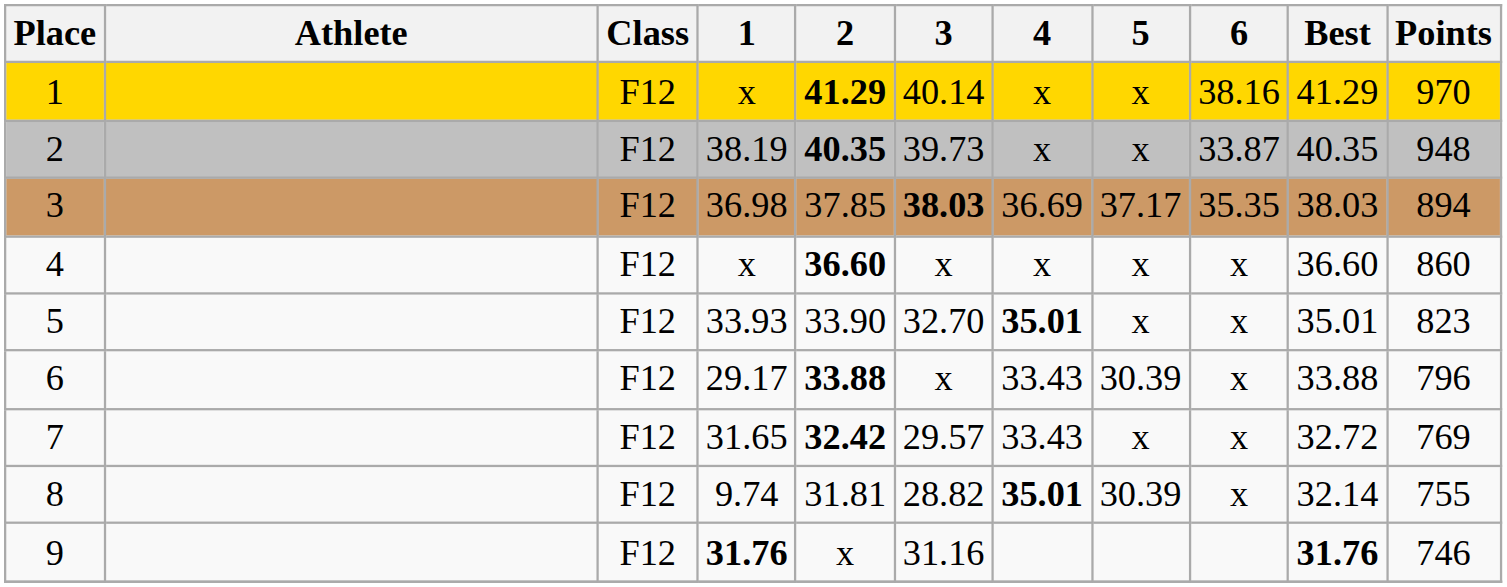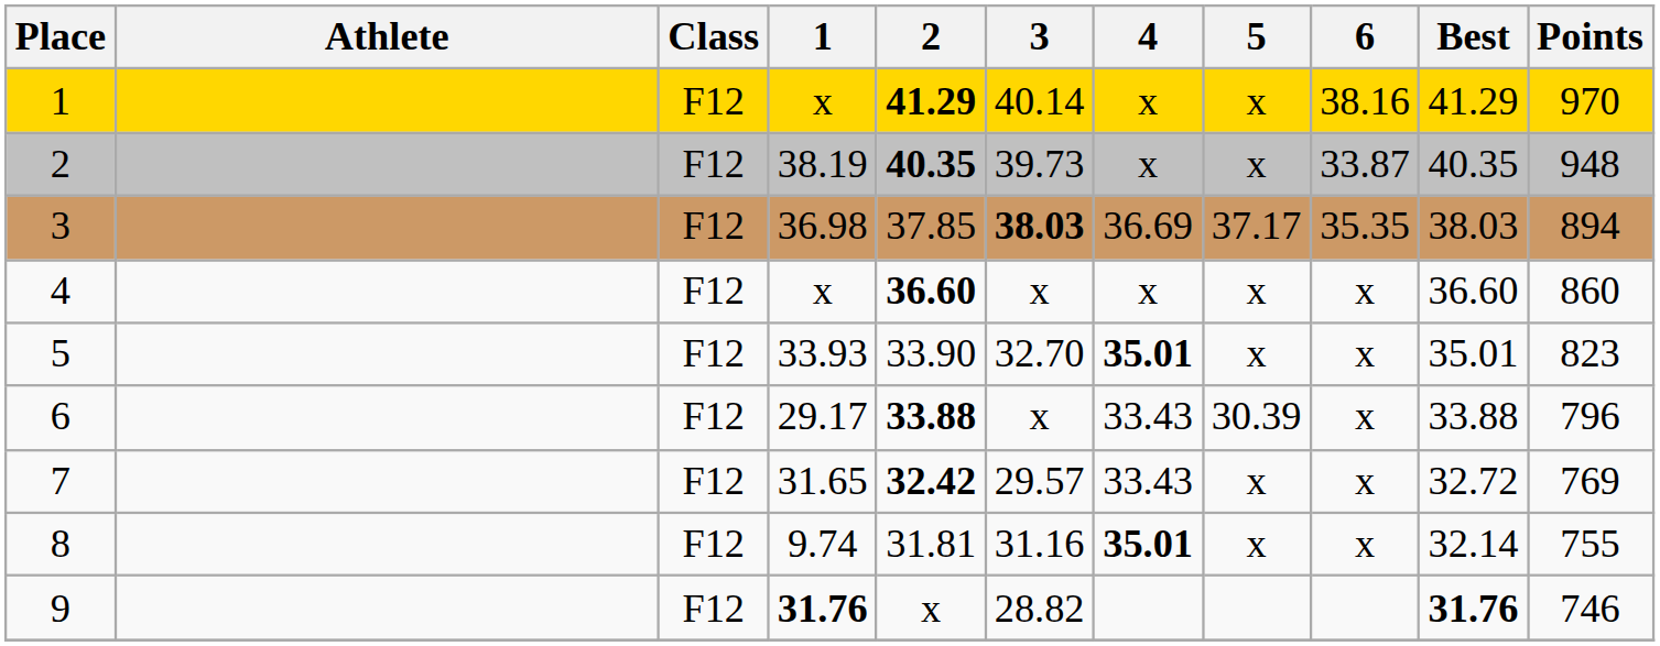 <table class="wikitable" style="text-align:center">
 <tr>
 <th>Place</th>
 <th width=210>Athlete</th>
 <th>Class</th>
 <th>1</th>
 <th>2</th>
 <th>3</th>
 <th>4</th>
 <th>5</th>
 <th>6</th>
 <th>Best</th>
 <th>Points</th>
 </tr>
 <tr bgcolor=gold>
 <td>1</td>
 <td align=left></td>
 <td>F12</td>
 <td>x</td>
 <td><strong>41.29</strong></td>
 <td>40.14</td>
 <td>x</td>
 <td>x</td>
 <td>38.16</td>
 <td>41.29</td>
 <td>970</td>
 </tr>
 <tr bgcolor=silver>
 <td>2</td>
 <td align=left></td>
 <td>F12</td>
 <td>38.19</td>
 <td><strong>40.35</strong></td>
 <td>39.73</td>
 <td>x</td>
 <td>x</td>
 <td>33.87</td>
 <td>40.35</td>
 <td>948</td>
 </tr>
 <tr bgcolor=cc9966>
 <td>3</td>
 <td align=left></td>
 <td>F12</td>
 <td>36.98</td>
 <td>37.85</td>
 <td><strong>38.03</strong></td>
 <td>36.69</td>
 <td>37.17</td>
 <td>35.35</td>
 <td>38.03</td>
 <td>894</td>
 </tr>
 <tr>
 <td>4</td>
 <td align=left></td>
 <td>F12</td>
 <td>x</td>
 <td><strong>36.60</strong></td>
 <td>x</td>
 <td>x</td>
 <td>x</td>
 <td>x</td>
 <td>36.60</td>
 <td>860</td>
 </tr>
 <tr>
 <td>5</td>
 <td align=left></td>
 <td>F12</td>
 <td>33.93</td>
 <td>33.90</td>
 <td>32.70</td>
 <td><strong>35.01</strong></td>
 <td>x</td>
 <td>x</td>
 <td>35.01</td>
 <td>823</td>
 </tr>
 <tr>
 <td>6</td>
 <td align=left></td>
 <td>F12</td>
 <td>29.17</td>
 <td><strong>33.88</strong></td>
 <td>x</td>
 <td>33.43</td>
 <td>30.39</td>
 <td>x</td>
 <td>33.88</td>
 <td>796</td>
 </tr>
 <tr>
 <td>7</td>
 <td align=left></td>
 <td>F12</td>
 <td>31.65</td>
 <td><strong>32.42</strong></td>
 <td>29.57</td>
 <td>33.43</td>
 <td>x</td>
 <td>x</td>
 <td>32.72</td>
 <td>769</td>
 </tr>
 <tr>
 <td>8</td>
 <td align=left></td>
 <td>F12</td>
 <td>9.74</td>
 <td>31.81</td>
-<td>28.82</td>
+<td>31.16</td>
 <td><strong>35.01</strong></td>
-<td>30.39</td>
+<td>x</td>
 <td>x</td>
 <td>32.14</td>
 <td>755</td>
 </tr>
 <tr>
 <td>9</td>
 <td align=left></td>
 <td>F12</td>
 <td><strong>31.76</strong></td>
 <td>x</td>
-<td>31.16</td>
+<td>28.82</td>
 <td></td>
 <td></td>
 <td></td>
 <td><strong>31.76</strong></td>
 <td>746</td>
 </tr>
 <tr>
 </tr>
 </table>
